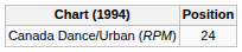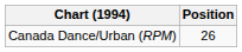 <table class="wikitable sortable">
 <tr>
 <th align="left">Chart (1994)</th>
 <th align="center">Position</th>
 </tr>
 <tr>
 <td align="left">Canada Dance/Urban (<em>RPM</em>)</td>
-<td align="center">24</td>
+<td align="center">26</td>
 </tr>
 </table>
